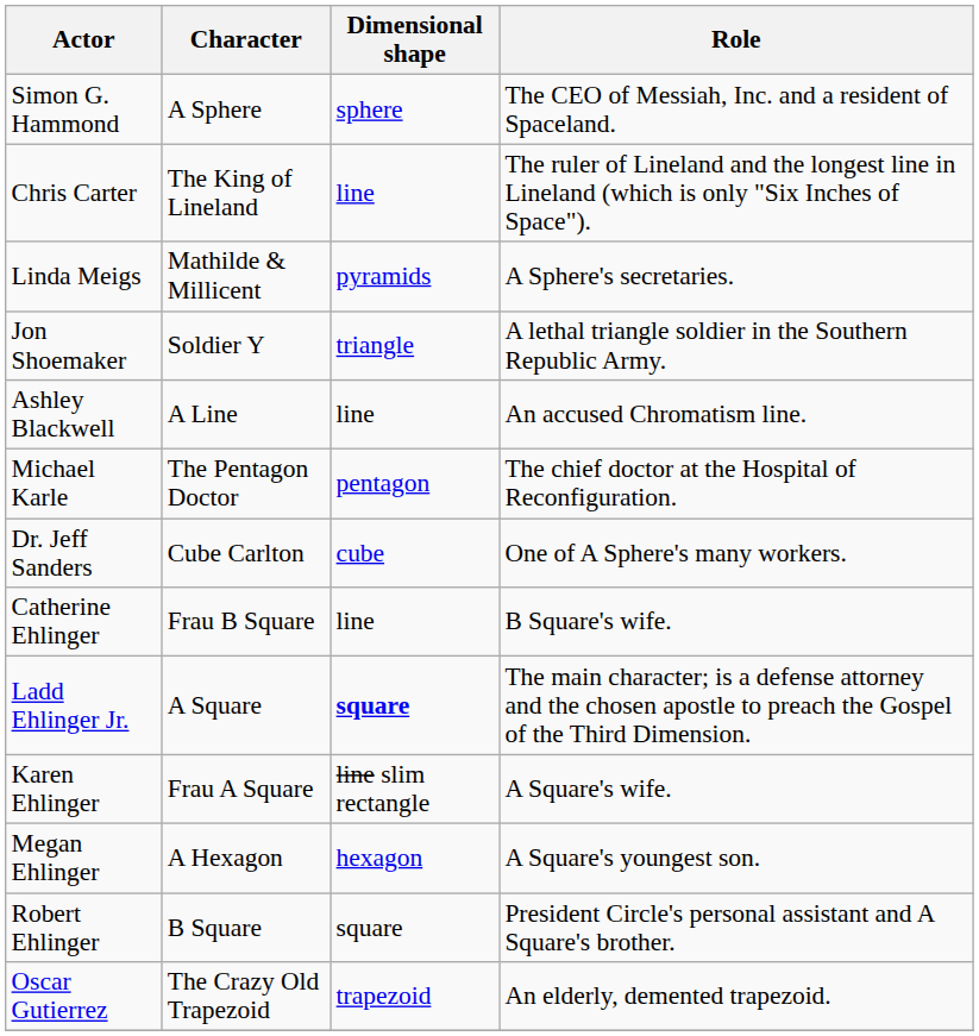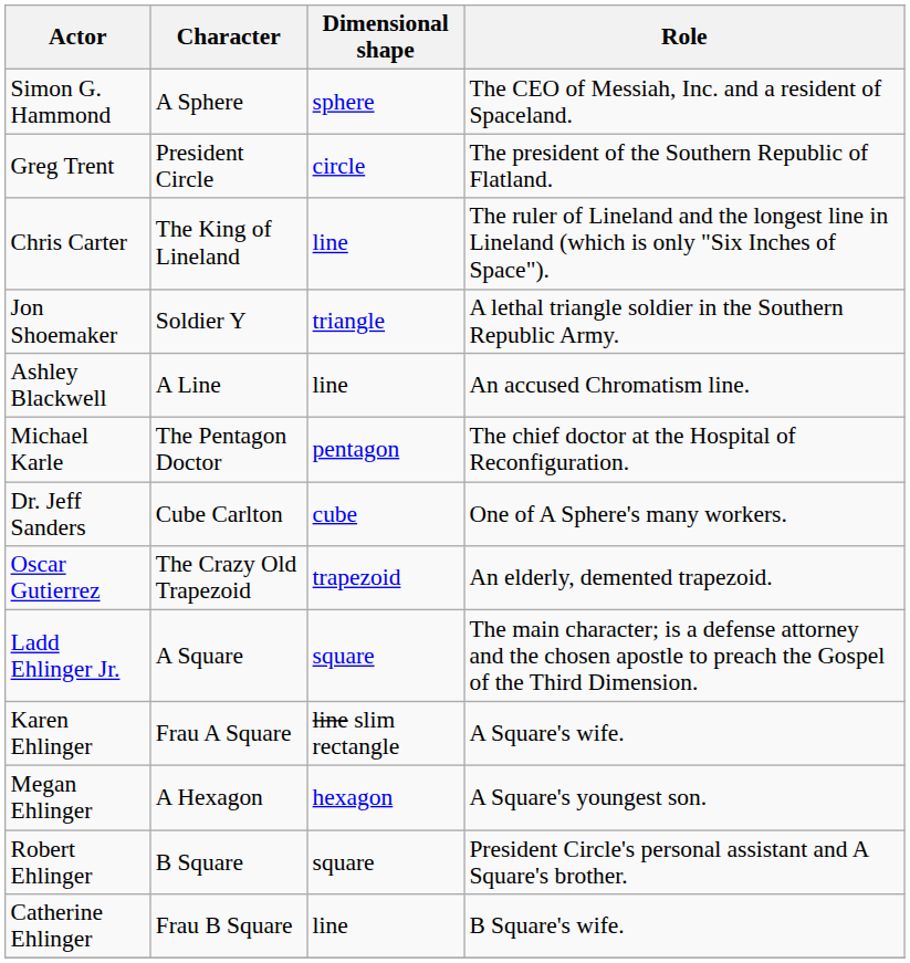 <table class="wikitable">
 <tr>
 <th>Actor</th>
 <th>Character</th>
 <th>Dimensional shape</th>
 <th>Role</th>
 </tr>
 <tr>
 <td>Simon G. Hammond</td>
 <td>A Sphere</td>
 <td><a href='#'>sphere</a></td>
 <td>The CEO of Messiah, Inc. and a resident of Spaceland.</td>
 </tr>
 <tr>
+<td>Greg Trent</td>
+<td>President Circle</td>
+<td><a href='#'>circle</a></td>
+<td>The president of the Southern Republic of Flatland.</td>
+</tr>
+<tr>
 <td>Chris Carter</td>
 <td>The King of Lineland</td>
 <td><a href='#'>line</a></td>
 <td>The ruler of Lineland and the longest line in Lineland (which is only "Six Inches of Space").</td>
-</tr>
-<tr>
-<td>Linda Meigs</td>
-<td>Mathilde & Millicent</td>
-<td><a href='#'>pyramids</a></td>
-<td>A Sphere's secretaries.</td>
 </tr>
 <tr>
 <td>Jon Shoemaker</td>
 <td>Soldier Y</td>
 <td><a href='#'>triangle</a></td>
 <td>A lethal triangle soldier in the Southern Republic Army.</td>
 </tr>
 <tr>
 <td>Ashley Blackwell</td>
 <td>A Line</td>
 <td>line</td>
 <td>An accused Chromatism line.</td>
 </tr>
 <tr>
 <td>Michael Karle</td>
 <td>The Pentagon Doctor</td>
 <td><a href='#'>pentagon</a></td>
 <td>The chief doctor at the Hospital of Reconfiguration.</td>
 </tr>
 <tr>
 <td>Dr. Jeff Sanders</td>
 <td>Cube Carlton</td>
 <td><a href='#'>cube</a></td>
 <td>One of A Sphere's many workers.</td>
 </tr>
 <tr>
-<td>Catherine Ehlinger</td>
-<td>Frau B Square</td>
-<td>line</td>
-<td>B Square's wife.</td>
+<td><a href='#'>Oscar Gutierrez</a></td>
+<td>The Crazy Old Trapezoid</td>
+<td><a href='#'>trapezoid</a></td>
+<td>An elderly, demented trapezoid.</td>
 </tr>
 <tr>
 <td><a href='#'>Ladd Ehlinger Jr.</a></td>
 <td>A Square</td>
-<td><strong><a href='#'>square</a></strong></td>
+<td><a href='#'>square</a></td>
 <td>The main character; is a defense attorney and the chosen apostle to preach the Gospel of the Third Dimension.</td>
 </tr>
 <tr>
 <td>Karen Ehlinger</td>
 <td>Frau A Square</td>
 <td><s>line</s> slim rectangle</td>
 <td>A Square's wife.</td>
 </tr>
 <tr>
 <td>Megan Ehlinger</td>
 <td>A Hexagon</td>
 <td><a href='#'>hexagon</a></td>
 <td>A Square's youngest son.</td>
 </tr>
 <tr>
 <td>Robert Ehlinger</td>
 <td>B Square</td>
 <td>square</td>
 <td>President Circle's personal assistant and A Square's brother.</td>
 </tr>
 <tr>
-<td><a href='#'>Oscar Gutierrez</a></td>
-<td>The Crazy Old Trapezoid</td>
-<td><a href='#'>trapezoid</a></td>
-<td>An elderly, demented trapezoid.</td>
+<td>Catherine Ehlinger</td>
+<td>Frau B Square</td>
+<td>line</td>
+<td>B Square's wife.</td>
 </tr>
 <tr>
 </tr>
 </table>
